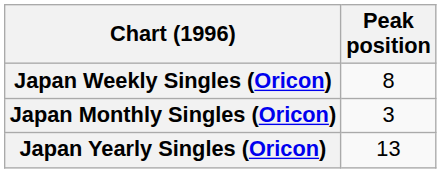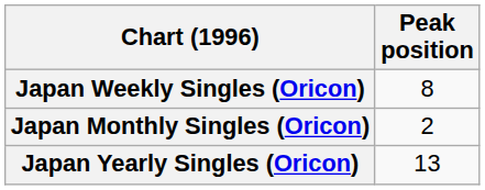 <table class="wikitable sortable plainrowheaders" style="text-align:center;">
 <tr>
 <th scope="col">Chart (1996)</th>
 <th scope="col">Peak<br>position</th>
 </tr>
 <tr>
 <th scope="row">Japan Weekly Singles (<a href='#'>Oricon</a>)</th>
 <td style="text-align:center;">8</td>
 </tr>
 <tr>
 <th scope="row">Japan Monthly Singles (<a href='#'>Oricon</a>)</th>
-<td style="text-align:center;">3</td>
+<td style="text-align:center;">2</td>
 </tr>
 <tr>
 <th scope="row">Japan Yearly Singles (<a href='#'>Oricon</a>)</th>
 <td style="text-align:center;">13</td>
 </tr>
 </table>
